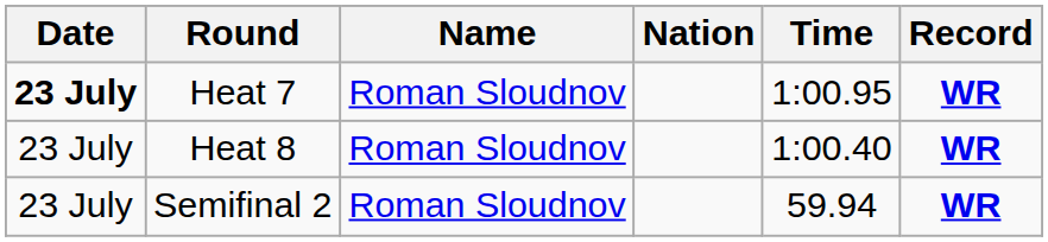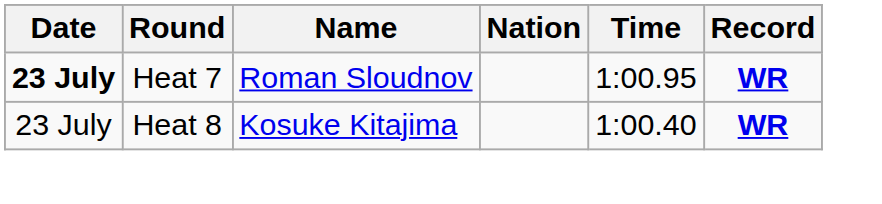 <table class="wikitable" style="text-align:center">
 <tr>
 <th>Date</th>
 <th>Round</th>
 <th>Name</th>
 <th>Nation</th>
 <th>Time</th>
 <th>Record</th>
 </tr>
 <tr>
 <td><strong>23 July</strong></td>
 <td>Heat 7</td>
 <td align="left"><a href='#'>Roman Sloudnov</a></td>
 <td align="left"></td>
 <td>1:00.95</td>
 <td><strong><a href='#'>WR</a></strong></td>
 </tr>
 <tr>
 <td>23 July</td>
 <td>Heat 8</td>
-<td align="left"><a href='#'>Roman Sloudnov</a></td>
+<td align="left"><a href='#'>Kosuke Kitajima</a></td>
 <td align="left"></td>
 <td>1:00.40</td>
 <td><strong><a href='#'>WR</a></strong></td>
 </tr>
-<tr>
-<td>23 July</td>
-<td>Semifinal 2</td>
-<td align="left"><a href='#'>Roman Sloudnov</a></td>
-<td align="left"></td>
-<td>59.94</td>
-<td><strong><a href='#'>WR</a></strong></td>
-</tr>
 </table>
